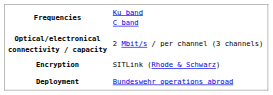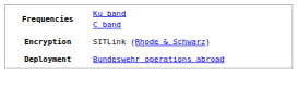 <table border="0" cellspacing="0" cellpadding="4" style="float:right; margin:0 0 .5em 1em; width:400px; background:#fff; border-collapse:collapse; border:1px solid #999; font-size:smaller; line-height:1.5;" summary="Infobox SATCOMBW">
 <tr style="text-align:center; color:#fff; background:#669; font-size:larger;">
 </tr>
 <tr>
 <th>Frequencies</th>
 <td><a href='#'>Ku band</a><br><a href='#'>C band</a></td>
-</tr>
-<tr>
-<th>Optical/electronical<br>connectivity / capacity</th>
-<td>2 <a href='#'>Mbit/s</a> / per channel (3 channels)</td>
 </tr>
 <tr>
 <th>Encryption</th>
 <td>SITLink (<a href='#'>Rhode & Schwarz</a>)</td>
 </tr>
 <tr>
 <th>Deployment</th>
 <td><a href='#'>Bundeswehr operations abroad</a></td>
 </tr>
 </table>
